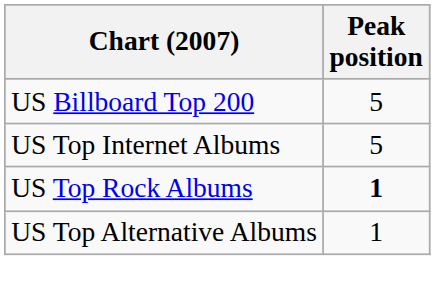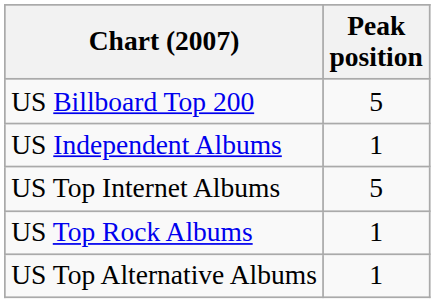 <table class="wikitable">
 <tr>
 <th>Chart (2007)</th>
 <th>Peak<br>position</th>
 </tr>
 <tr>
 <td>US <a href='#'>Billboard Top 200</a></td>
 <td style="text-align:center;">5</td>
 </tr>
 <tr>
+<td>US <a href='#'>Independent Albums</a></td>
+<td style="text-align:center;">1</td>
+</tr>
+<tr>
 <td>US Top Internet Albums</td>
 <td style="text-align:center;">5</td>
 </tr>
 <tr>
 <td>US <a href='#'>Top Rock Albums</a></td>
-<td style="text-align:center;"><strong>1</strong></td>
+<td style="text-align:center;">1</td>
 </tr>
 <tr>
 <td>US Top Alternative Albums</td>
 <td style="text-align:center;">1</td>
 </tr>
 </table>
